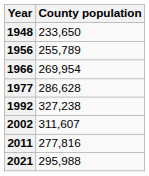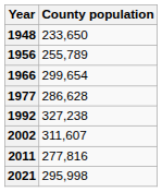 <table class="wikitable">
 <tr>
 <th>Year</th>
 <th>County population</th>
 </tr>
 <tr>
 <th>1948</th>
 <td>233,650 </td>
 </tr>
 <tr>
 <th>1956</th>
 <td>255,789 </td>
 </tr>
 <tr>
 <th>1966</th>
-<td>269,954 </td>
+<td>299,654 </td>
 </tr>
 <tr>
 <th>1977</th>
 <td>286,628 </td>
 </tr>
 <tr>
 <th>1992</th>
 <td>327,238 </td>
 </tr>
 <tr>
 <th>2002</th>
 <td>311,607 </td>
 </tr>
 <tr>
 <th>2011</th>
 <td>277,816 </td>
 </tr>
 <tr>
 <th>2021</th>
-<td>295,988 </td>
+<td>295,998 </td>
 </tr>
 </table>
